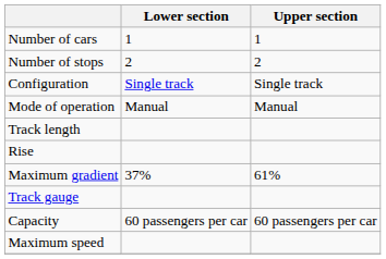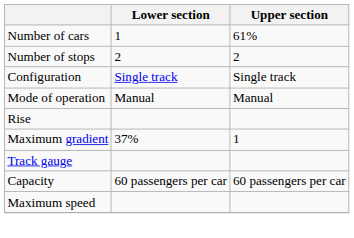 <table class="wikitable sortable mw-datatable plainrowheaders">
 <tr>
 <th></th>
 <th>Lower section</th>
 <th>Upper section</th>
 </tr>
 <tr ---->
 <td>Number of cars</td>
 <td>1</td>
-<td>1</td>
+<td>61%</td>
 </tr>
 <tr>
 <td>Number of stops</td>
 <td>2</td>
 <td>2</td>
 </tr>
 <tr>
 <td>Configuration</td>
 <td><a href='#'>Single track</a></td>
 <td>Single track</td>
 </tr>
 <tr>
 <td>Mode of operation</td>
 <td>Manual</td>
 <td>Manual</td>
 </tr>
 <tr>
-<td>Track length</td>
-<td></td>
-<td></td>
-</tr>
-<tr>
 <td>Rise</td>
 <td></td>
 <td></td>
 </tr>
 <tr>
 <td>Maximum <a href='#'>gradient</a></td>
 <td>37%</td>
-<td>61%</td>
+<td>1</td>
 </tr>
 <tr>
 <td><a href='#'>Track gauge</a></td>
 <td></td>
 <td></td>
 </tr>
 <tr>
 <td>Capacity</td>
 <td>60 passengers per car</td>
 <td>60 passengers per car</td>
 </tr>
 <tr>
 <td>Maximum speed</td>
 <td></td>
 <td></td>
 </tr>
 <tr>
 </tr>
 </table>
